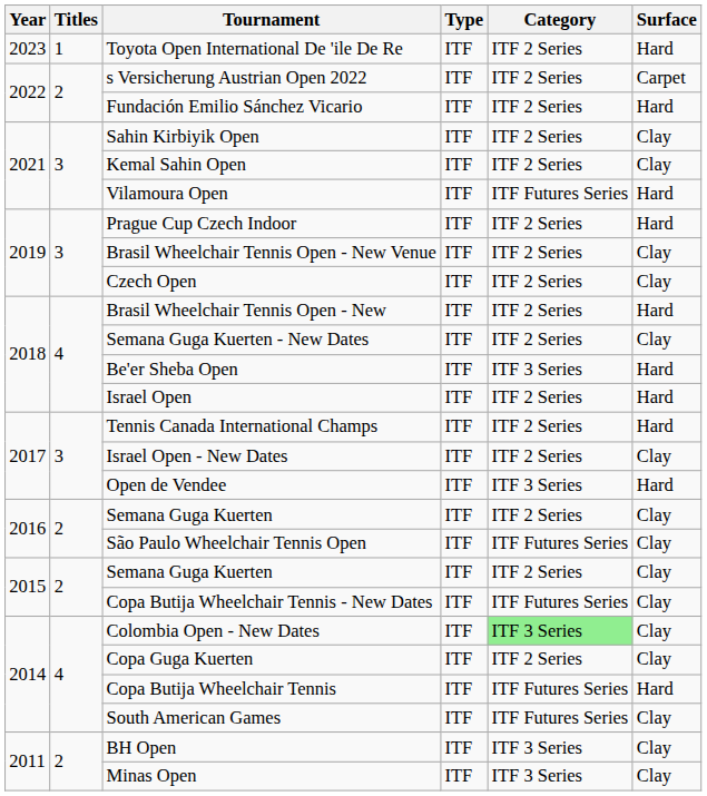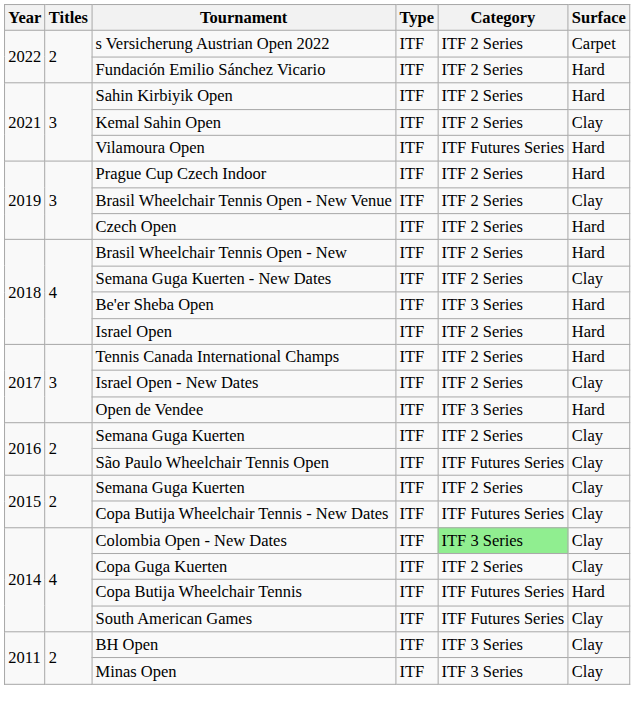 <table class="wikitable">
 <tr>
 <th>Year</th>
 <th>Titles</th>
 <th>Tournament</th>
 <th>Type</th>
 <th>Category</th>
 <th>Surface</th>
-</tr>
-<tr>
-<td>2023</td>
-<td>1</td>
-<td>Toyota Open International De 'ile De Re</td>
-<td>ITF</td>
-<td>ITF 2 Series</td>
-<td>Hard</td>
 </tr>
 <tr>
 <td rowspan="2">2022</td>
 <td rowspan="2">2</td>
 <td>s Versicherung Austrian Open 2022</td>
 <td>ITF</td>
 <td>ITF 2 Series</td>
 <td>Carpet</td>
 </tr>
 <tr>
 <td>Fundación Emilio Sánchez Vicario</td>
 <td>ITF</td>
 <td>ITF 2 Series</td>
 <td>Hard</td>
 </tr>
 <tr>
 <td rowspan="3">2021</td>
 <td rowspan="3">3</td>
 <td>Sahin Kirbiyik Open</td>
 <td>ITF</td>
 <td>ITF 2 Series</td>
-<td>Clay</td>
+<td>Hard</td>
 </tr>
 <tr>
 <td>Kemal Sahin Open</td>
 <td>ITF</td>
 <td>ITF 2 Series</td>
 <td>Clay</td>
 </tr>
 <tr>
 <td>Vilamoura Open</td>
 <td>ITF</td>
 <td>ITF Futures Series</td>
 <td>Hard</td>
 </tr>
 <tr>
 <td rowspan="3">2019</td>
 <td rowspan="3">3</td>
 <td>Prague Cup Czech Indoor</td>
 <td>ITF</td>
 <td>ITF 2 Series</td>
 <td>Hard</td>
 </tr>
 <tr>
 <td>Brasil Wheelchair Tennis Open - New Venue</td>
 <td>ITF</td>
 <td>ITF 2 Series</td>
 <td>Clay</td>
 </tr>
 <tr>
 <td>Czech Open</td>
 <td>ITF</td>
 <td>ITF 2 Series</td>
-<td>Clay</td>
+<td>Hard</td>
 </tr>
 <tr>
 <td rowspan="4">2018</td>
 <td rowspan="4">4</td>
 <td>Brasil Wheelchair Tennis Open - New</td>
 <td>ITF</td>
 <td>ITF 2 Series</td>
 <td>Hard</td>
 </tr>
 <tr>
 <td>Semana Guga Kuerten - New Dates</td>
 <td>ITF</td>
 <td>ITF 2 Series</td>
 <td>Clay</td>
 </tr>
 <tr>
 <td>Be'er Sheba Open</td>
 <td>ITF</td>
 <td>ITF 3 Series</td>
 <td>Hard</td>
 </tr>
 <tr>
 <td>Israel Open</td>
 <td>ITF</td>
 <td>ITF 2 Series</td>
 <td>Hard</td>
 </tr>
 <tr>
 <td rowspan="3">2017</td>
 <td rowspan="3">3</td>
 <td>Tennis Canada International Champs</td>
 <td>ITF</td>
 <td>ITF 2 Series</td>
 <td>Hard</td>
 </tr>
 <tr>
 <td>Israel Open - New Dates</td>
 <td>ITF</td>
 <td>ITF 2 Series</td>
 <td>Clay</td>
 </tr>
 <tr>
 <td>Open de Vendee</td>
 <td>ITF</td>
 <td>ITF 3 Series</td>
 <td>Hard</td>
 </tr>
 <tr>
 <td rowspan="2">2016</td>
 <td rowspan="2">2</td>
 <td>Semana Guga Kuerten</td>
 <td>ITF</td>
 <td>ITF 2 Series</td>
 <td>Clay</td>
 </tr>
 <tr>
 <td>São Paulo Wheelchair Tennis Open</td>
 <td>ITF</td>
 <td>ITF Futures Series</td>
 <td>Clay</td>
 </tr>
 <tr>
 <td rowspan="2">2015</td>
 <td rowspan="2">2</td>
 <td>Semana Guga Kuerten</td>
 <td>ITF</td>
 <td>ITF 2 Series</td>
 <td>Clay</td>
 </tr>
 <tr>
 <td>Copa Butija Wheelchair Tennis - New Dates</td>
 <td>ITF</td>
 <td>ITF Futures Series</td>
 <td>Clay</td>
 </tr>
 <tr>
 <td rowspan="4">2014</td>
 <td rowspan="4">4</td>
 <td>Colombia Open - New Dates</td>
 <td>ITF</td>
 <td style="background: lightgreen;">ITF 3 Series</td>
 <td>Clay</td>
 </tr>
 <tr>
 <td>Copa Guga Kuerten</td>
 <td>ITF</td>
 <td>ITF 2 Series</td>
 <td>Clay</td>
 </tr>
 <tr>
 <td>Copa Butija Wheelchair Tennis</td>
 <td>ITF</td>
 <td>ITF Futures Series</td>
 <td>Hard</td>
 </tr>
 <tr>
 <td>South American Games</td>
 <td>ITF</td>
 <td>ITF Futures Series</td>
 <td>Clay</td>
 </tr>
 <tr>
 <td rowspan="2">2011</td>
 <td rowspan="2">2</td>
 <td>BH Open</td>
 <td>ITF</td>
 <td>ITF 3 Series</td>
 <td>Clay</td>
 </tr>
 <tr>
 <td>Minas Open</td>
 <td>ITF</td>
 <td>ITF 3 Series</td>
 <td>Clay</td>
 </tr>
 </table>
